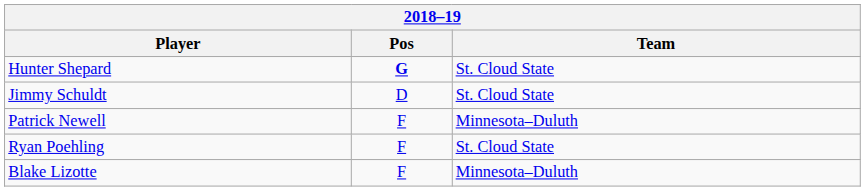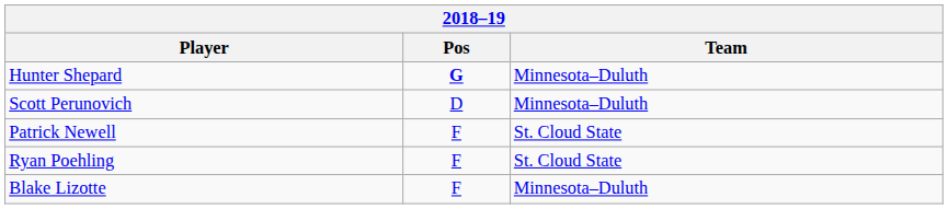 <table class="wikitable" width=95%>
 <tr>
 <th colspan=3><a href='#'>2018–19</a></th>
 </tr>
 <tr>
 <th>Player</th>
 <th>Pos</th>
 <th>Team</th>
 </tr>
 <tr>
 <td><a href='#'>Hunter Shepard</a></td>
 <td align=center><strong><a href='#'>G</a></strong></td>
-<td><a href='#'>St. Cloud State</a></td>
+<td><a href='#'>Minnesota–Duluth</a></td>
 </tr>
 <tr>
-<td><a href='#'>Jimmy Schuldt</a></td>
+<td><a href='#'>Scott Perunovich</a></td>
 <td align=center><a href='#'>D</a></td>
-<td><a href='#'>St. Cloud State</a></td>
+<td><a href='#'>Minnesota–Duluth</a></td>
 </tr>
 <tr>
 <td><a href='#'>Patrick Newell</a></td>
 <td align=center><a href='#'>F</a></td>
-<td><a href='#'>Minnesota–Duluth</a></td>
+<td><a href='#'>St. Cloud State</a></td>
 </tr>
 <tr>
 <td><a href='#'>Ryan Poehling</a></td>
 <td align=center><a href='#'>F</a></td>
 <td><a href='#'>St. Cloud State</a></td>
 </tr>
 <tr>
 <td><a href='#'>Blake Lizotte</a></td>
 <td align=center><a href='#'>F</a></td>
 <td><a href='#'>Minnesota–Duluth</a></td>
 </tr>
 </table>
